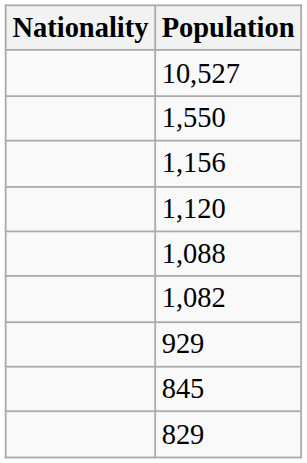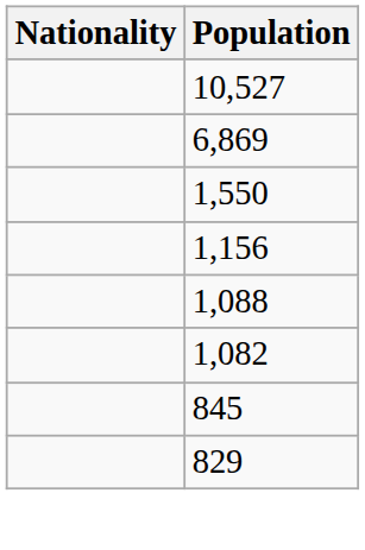 <table class="wikitable" style="float:right;">
 <tr>
 <th scope="col">Nationality</th>
 <th scope="col">Population</th>
 </tr>
 <tr>
 <td></td>
 <td>10,527</td>
 </tr>
 <tr>
 <td></td>
+<td>6,869</td>
+</tr>
+<tr>
+<td></td>
 <td>1,550</td>
 </tr>
 <tr>
 <td></td>
 <td>1,156</td>
-</tr>
-<tr>
-<td></td>
-<td>1,120</td>
 </tr>
 <tr>
 <td></td>
 <td>1,088</td>
 </tr>
 <tr>
 <td></td>
 <td>1,082</td>
 </tr>
 <tr>
 <td></td>
-<td>929</td>
-</tr>
-<tr>
-<td></td>
 <td>845</td>
 </tr>
 <tr>
 <td></td>
 <td>829</td>
 </tr>
 </table>
